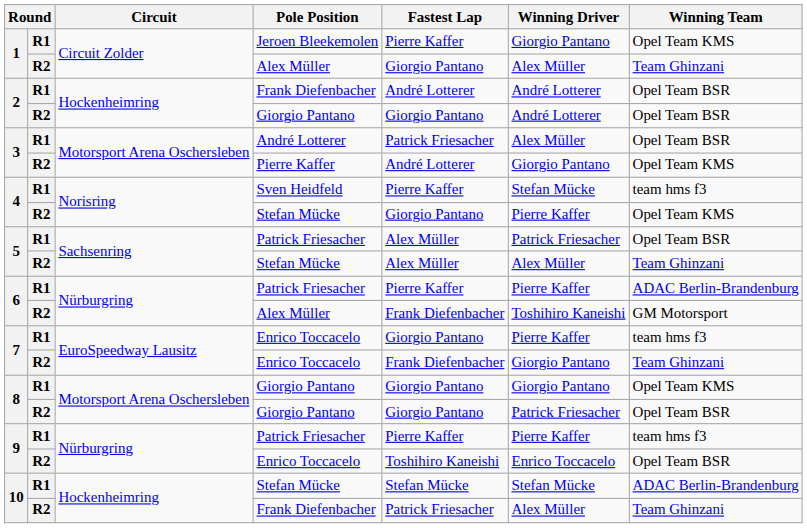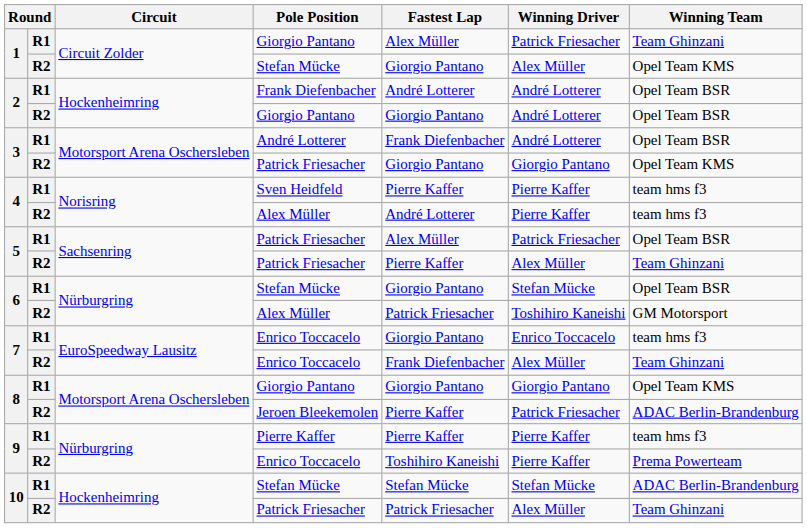 <table class="wikitable" style="font-size: 85%">
 <tr>
 <th colspan=2>Round</th>
 <th>Circuit</th>
 <th>Pole Position</th>
 <th>Fastest Lap</th>
 <th>Winning Driver</th>
 <th>Winning Team</th>
 </tr>
 <tr>
 <th rowspan=2>1</th>
 <th>R1</th>
 <td rowspan=2><a href='#'>Circuit Zolder</a></td>
-<td> <a href='#'>Jeroen Bleekemolen</a></td>
-<td> <a href='#'>Pierre Kaffer</a></td>
 <td> <a href='#'>Giorgio Pantano</a></td>
-<td> Opel Team KMS</td>
+<td> <a href='#'>Alex Müller</a></td>
+<td> <a href='#'>Patrick Friesacher</a></td>
+<td> <a href='#'>Team Ghinzani</a></td>
 </tr>
 <tr>
 <th>R2</th>
-<td> <a href='#'>Alex Müller</a></td>
+<td> <a href='#'>Stefan Mücke</a></td>
 <td> <a href='#'>Giorgio Pantano</a></td>
 <td> <a href='#'>Alex Müller</a></td>
-<td> <a href='#'>Team Ghinzani</a></td>
+<td> Opel Team KMS</td>
 </tr>
 <tr>
 <th rowspan=2>2</th>
 <th>R1</th>
 <td rowspan=2><a href='#'>Hockenheimring</a></td>
 <td> <a href='#'>Frank Diefenbacher</a></td>
 <td> <a href='#'>André Lotterer</a></td>
 <td> <a href='#'>André Lotterer</a></td>
 <td> Opel Team BSR</td>
 </tr>
 <tr>
 <th>R2</th>
 <td> <a href='#'>Giorgio Pantano</a></td>
 <td> <a href='#'>Giorgio Pantano</a></td>
 <td> <a href='#'>André Lotterer</a></td>
 <td> Opel Team BSR</td>
 </tr>
 <tr>
 <th rowspan=2>3</th>
 <th>R1</th>
 <td rowspan=2><a href='#'>Motorsport Arena Oschersleben</a></td>
 <td> <a href='#'>André Lotterer</a></td>
-<td> <a href='#'>Patrick Friesacher</a></td>
-<td> <a href='#'>Alex Müller</a></td>
+<td> <a href='#'>Frank Diefenbacher</a></td>
+<td> <a href='#'>André Lotterer</a></td>
 <td> Opel Team BSR</td>
 </tr>
 <tr>
 <th>R2</th>
-<td> <a href='#'>Pierre Kaffer</a></td>
-<td> <a href='#'>André Lotterer</a></td>
+<td> <a href='#'>Patrick Friesacher</a></td>
+<td> <a href='#'>Giorgio Pantano</a></td>
 <td> <a href='#'>Giorgio Pantano</a></td>
 <td> Opel Team KMS</td>
 </tr>
 <tr>
 <th rowspan=2>4</th>
 <th>R1</th>
 <td rowspan=2><a href='#'>Norisring</a></td>
 <td> <a href='#'>Sven Heidfeld</a></td>
 <td> <a href='#'>Pierre Kaffer</a></td>
-<td> <a href='#'>Stefan Mücke</a></td>
+<td> <a href='#'>Pierre Kaffer</a></td>
 <td> team hms f3</td>
 </tr>
 <tr>
 <th>R2</th>
-<td> <a href='#'>Stefan Mücke</a></td>
-<td> <a href='#'>Giorgio Pantano</a></td>
+<td> <a href='#'>Alex Müller</a></td>
+<td> <a href='#'>André Lotterer</a></td>
 <td> <a href='#'>Pierre Kaffer</a></td>
-<td> Opel Team KMS</td>
+<td> team hms f3</td>
 </tr>
 <tr>
 <th rowspan=2>5</th>
 <th>R1</th>
 <td rowspan=2><a href='#'>Sachsenring</a></td>
 <td> <a href='#'>Patrick Friesacher</a></td>
 <td> <a href='#'>Alex Müller</a></td>
 <td> <a href='#'>Patrick Friesacher</a></td>
 <td> Opel Team BSR</td>
 </tr>
 <tr>
 <th>R2</th>
-<td> <a href='#'>Stefan Mücke</a></td>
-<td> <a href='#'>Alex Müller</a></td>
+<td> <a href='#'>Patrick Friesacher</a></td>
+<td> <a href='#'>Pierre Kaffer</a></td>
 <td> <a href='#'>Alex Müller</a></td>
 <td> <a href='#'>Team Ghinzani</a></td>
 </tr>
 <tr>
 <th rowspan=2>6</th>
 <th>R1</th>
 <td rowspan=2><a href='#'>Nürburgring</a></td>
-<td> <a href='#'>Patrick Friesacher</a></td>
-<td> <a href='#'>Pierre Kaffer</a></td>
-<td> <a href='#'>Pierre Kaffer</a></td>
-<td> <a href='#'>ADAC Berlin-Brandenburg</a></td>
+<td> <a href='#'>Stefan Mücke</a></td>
+<td> <a href='#'>Giorgio Pantano</a></td>
+<td> <a href='#'>Stefan Mücke</a></td>
+<td> Opel Team BSR</td>
 </tr>
 <tr>
 <th>R2</th>
 <td> <a href='#'>Alex Müller</a></td>
-<td> <a href='#'>Frank Diefenbacher</a></td>
+<td> <a href='#'>Patrick Friesacher</a></td>
 <td> <a href='#'>Toshihiro Kaneishi</a></td>
 <td> GM Motorsport</td>
 </tr>
 <tr>
 <th rowspan=2>7</th>
 <th>R1</th>
 <td rowspan=2><a href='#'>EuroSpeedway Lausitz</a></td>
 <td> <a href='#'>Enrico Toccacelo</a></td>
 <td> <a href='#'>Giorgio Pantano</a></td>
-<td> <a href='#'>Pierre Kaffer</a></td>
+<td> <a href='#'>Enrico Toccacelo</a></td>
 <td> team hms f3</td>
 </tr>
 <tr>
 <th>R2</th>
 <td> <a href='#'>Enrico Toccacelo</a></td>
 <td> <a href='#'>Frank Diefenbacher</a></td>
-<td> <a href='#'>Giorgio Pantano</a></td>
+<td> <a href='#'>Alex Müller</a></td>
 <td> <a href='#'>Team Ghinzani</a></td>
 </tr>
 <tr>
 <th rowspan=2>8</th>
 <th>R1</th>
 <td rowspan=2><a href='#'>Motorsport Arena Oschersleben</a></td>
 <td> <a href='#'>Giorgio Pantano</a></td>
 <td> <a href='#'>Giorgio Pantano</a></td>
 <td> <a href='#'>Giorgio Pantano</a></td>
 <td> Opel Team KMS</td>
 </tr>
 <tr>
 <th>R2</th>
-<td> <a href='#'>Giorgio Pantano</a></td>
-<td> <a href='#'>Giorgio Pantano</a></td>
+<td> <a href='#'>Jeroen Bleekemolen</a></td>
+<td> <a href='#'>Pierre Kaffer</a></td>
 <td> <a href='#'>Patrick Friesacher</a></td>
-<td> Opel Team BSR</td>
+<td> <a href='#'>ADAC Berlin-Brandenburg</a></td>
 </tr>
 <tr>
 <th rowspan=2>9</th>
 <th>R1</th>
 <td rowspan=2><a href='#'>Nürburgring</a></td>
-<td> <a href='#'>Patrick Friesacher</a></td>
+<td> <a href='#'>Pierre Kaffer</a></td>
 <td> <a href='#'>Pierre Kaffer</a></td>
 <td> <a href='#'>Pierre Kaffer</a></td>
 <td> team hms f3</td>
 </tr>
 <tr>
 <th>R2</th>
 <td> <a href='#'>Enrico Toccacelo</a></td>
 <td> <a href='#'>Toshihiro Kaneishi</a></td>
-<td> <a href='#'>Enrico Toccacelo</a></td>
-<td> Opel Team BSR</td>
+<td> <a href='#'>Pierre Kaffer</a></td>
+<td> <a href='#'>Prema Powerteam</a></td>
 </tr>
 <tr>
 <th rowspan=2>10</th>
 <th>R1</th>
 <td rowspan=2><a href='#'>Hockenheimring</a></td>
 <td> <a href='#'>Stefan Mücke</a></td>
 <td> <a href='#'>Stefan Mücke</a></td>
 <td> <a href='#'>Stefan Mücke</a></td>
 <td> <a href='#'>ADAC Berlin-Brandenburg</a></td>
 </tr>
 <tr>
 <th>R2</th>
-<td> <a href='#'>Frank Diefenbacher</a></td>
+<td> <a href='#'>Patrick Friesacher</a></td>
 <td> <a href='#'>Patrick Friesacher</a></td>
 <td> <a href='#'>Alex Müller</a></td>
 <td> <a href='#'>Team Ghinzani</a></td>
 </tr>
 </table>
